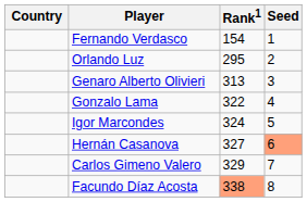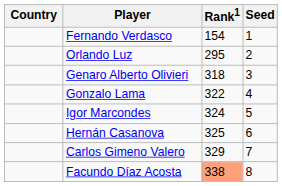 <table class="sortable wikitable">
 <tr>
 <th width="70">Country</th>
 <th width="175">Player</th>
 <th>Rank<sup>1</sup></th>
 <th>Seed</th>
 </tr>
 <tr>
 <td></td>
 <td><a href='#'>Fernando Verdasco</a></td>
 <td>154</td>
 <td>1</td>
 </tr>
 <tr>
 <td></td>
 <td><a href='#'>Orlando Luz</a></td>
 <td>295</td>
 <td>2</td>
 </tr>
 <tr>
 <td></td>
 <td><a href='#'>Genaro Alberto Olivieri</a></td>
-<td>313</td>
+<td>318</td>
 <td>3</td>
 </tr>
 <tr>
 <td></td>
 <td><a href='#'>Gonzalo Lama</a></td>
 <td>322</td>
 <td>4</td>
 </tr>
 <tr>
 <td></td>
 <td><a href='#'>Igor Marcondes</a></td>
 <td>324</td>
 <td>5</td>
 </tr>
 <tr>
 <td></td>
 <td><a href='#'>Hernán Casanova</a></td>
-<td>327</td>
-<td style="background: lightsalmon;">6</td>
+<td>325</td>
+<td>6</td>
 </tr>
 <tr>
 <td></td>
 <td><a href='#'>Carlos Gimeno Valero</a></td>
 <td>329</td>
 <td>7</td>
 </tr>
 <tr>
 <td></td>
 <td><a href='#'>Facundo Díaz Acosta</a></td>
 <td style="background: lightsalmon;">338</td>
 <td>8</td>
 </tr>
 </table>
